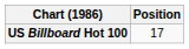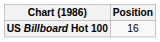 <table class="wikitable plainrowheaders" style="text-align:center">
 <tr>
 <th>Chart (1986)</th>
 <th>Position</th>
 </tr>
 <tr>
 <th scope="row">US <em>Billboard</em> Hot 100</th>
-<td>17</td>
+<td>16</td>
 </tr>
 </table>
